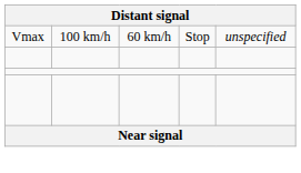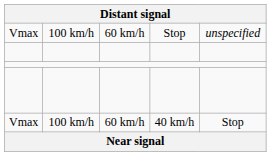 <table class="wikitable sortable" border="1" cellspacing="0" cellpadding="5" width="350px" align="center">
 <tr>
 <th colspan="5" align=center>Distant signal</th>
 </tr>
 <tr -->
 <td align=center valign=center>Vmax</td>
 <td align=center valign=center>100 km/h</td>
 <td align=center valign=center>60 km/h</td>
 <td align=center valign=center>Stop</td>
 <td align=center valign=center><em>unspecified</em></td>
 </tr>
 <tr -->
 <td align=center valign=top><br></td>
 <td align=center valign=top><br></td>
 <td align=center valign=top><br></td>
 <td align=center valign=top><br></td>
 <td align=center valign=top><br></td>
 </tr>
 <tr>
 <td colspan="5"></td>
 </tr>
 <tr -->
 <td align=center valign=top><br><br><br></td>
 <td align=center valign=top><br><br><br></td>
 <td align=center valign=top><br><br><br></td>
 <td align=center valign=top><br><br><br></td>
 <td align=center valign=top><br><br><br></td>
 </tr>
 <tr -->
+<td align=center valign=top>Vmax</td>
+<td align=center valign=top>100 km/h</td>
+<td align=center valign=top>60 km/h</td>
+<td align=center valign=top>40 km/h</td>
+<td align=center valign=top>Stop</td>
+</tr>
+<tr -->
 <th colspan="5" align=center>Near signal</th>
 </tr>
 </table>
